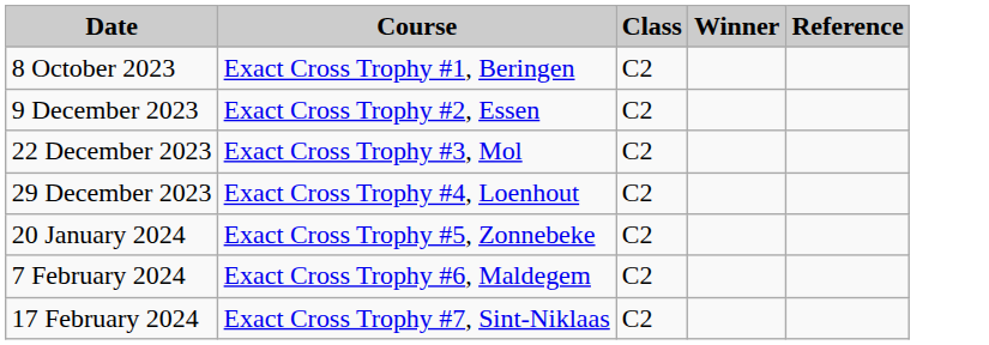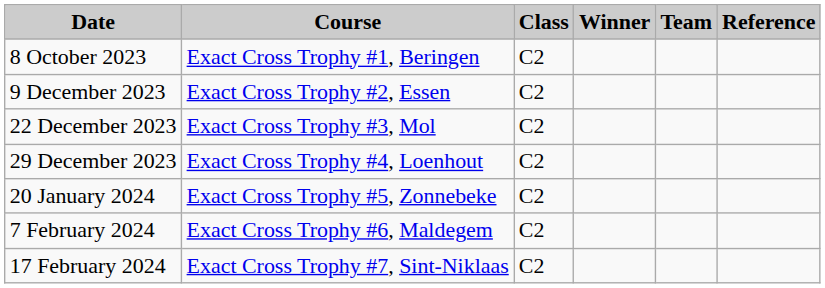 <table class="wikitable sortable alternance ">
 <tr>
 <th scope="col" style="background-color:#CCCCCC;">Date</th>
 <th scope="col" style="background-color:#CCCCCC;">Course</th>
 <th scope="col" style="background-color:#CCCCCC;">Class</th>
 <th scope="col" style="background-color:#CCCCCC;">Winner</th>
+<th scope="col" style="background-color:#CCCCCC;">Team</th>
 <th scope="col" style="background-color:#CCCCCC;">Reference</th>
 </tr>
 <tr>
 <td>8 October 2023</td>
 <td> <a href='#'>Exact Cross Trophy #1</a>, <a href='#'>Beringen</a></td>
 <td>C2</td>
+<td></td>
 <td></td>
 <td></td>
 </tr>
 <tr>
 <td>9 December 2023</td>
 <td> <a href='#'>Exact Cross Trophy #2</a>, <a href='#'>Essen</a></td>
 <td>C2</td>
 <td></td>
 <td></td>
+<td></td>
 </tr>
 <tr>
 <td>22 December 2023</td>
 <td> <a href='#'>Exact Cross Trophy #3</a>, <a href='#'>Mol</a></td>
 <td>C2</td>
+<td></td>
 <td></td>
 <td></td>
 </tr>
 <tr>
 <td>29 December 2023</td>
 <td> <a href='#'>Exact Cross Trophy #4</a>, <a href='#'>Loenhout</a></td>
 <td>C2</td>
 <td></td>
 <td></td>
+<td></td>
 </tr>
 <tr>
 <td>20 January 2024</td>
 <td> <a href='#'>Exact Cross Trophy #5</a>, <a href='#'>Zonnebeke</a></td>
 <td>C2</td>
+<td></td>
 <td></td>
 <td></td>
 </tr>
 <tr>
 <td>7 February 2024</td>
 <td> <a href='#'>Exact Cross Trophy #6</a>, <a href='#'>Maldegem</a></td>
 <td>C2</td>
 <td></td>
 <td></td>
+<td></td>
 </tr>
 <tr>
 <td>17 February 2024</td>
 <td> <a href='#'>Exact Cross Trophy #7</a>, <a href='#'>Sint-Niklaas</a></td>
 <td>C2</td>
 <td></td>
 <td></td>
+<td></td>
 </tr>
 </table>
